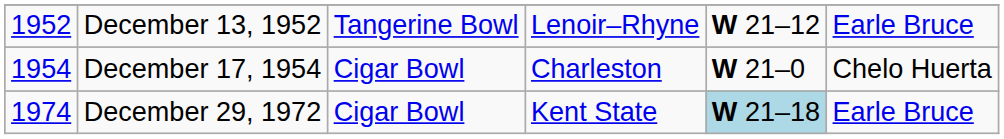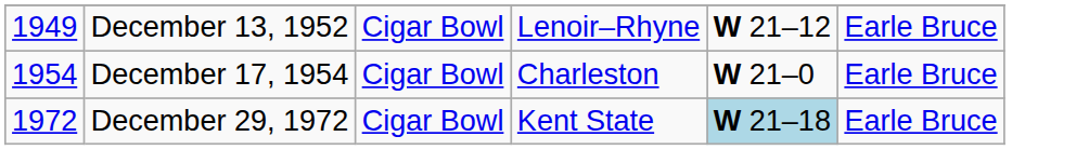 <table class="wikitable">
 <tr>
 </tr>
 <tr>
-<td><a href='#'>1952</a></td>
+<td><a href='#'>1949</a></td>
 <td>December 13, 1952</td>
-<td><a href='#'>Tangerine Bowl</a></td>
+<td><a href='#'>Cigar Bowl</a></td>
 <td><a href='#'>Lenoir–Rhyne</a></td>
 <td><strong>W</strong> 21–12</td>
 <td><a href='#'>Earle Bruce</a></td>
 </tr>
 <tr>
 <td><a href='#'>1954</a></td>
 <td>December 17, 1954</td>
 <td><a href='#'>Cigar Bowl</a></td>
 <td><a href='#'>Charleston</a></td>
 <td><strong>W</strong> 21–0</td>
-<td>Chelo Huerta</td>
+<td><a href='#'>Earle Bruce</a></td>
 </tr>
 <tr>
-<td><a href='#'>1974</a></td>
+<td><a href='#'>1972</a></td>
 <td>December 29, 1972</td>
 <td><a href='#'>Cigar Bowl</a></td>
 <td><a href='#'>Kent State</a></td>
 <td style="background: lightblue;"><strong>W</strong> 21–18</td>
 <td><a href='#'>Earle Bruce</a></td>
 </tr>
 </table>
